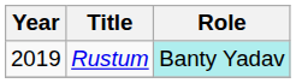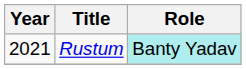 <table class="wikitable sortable">
 <tr>
 <th>Year</th>
 <th>Title</th>
 <th>Role</th>
 </tr>
 <tr>
-<td>2019</td>
+<td>2021</td>
 <td><em><a href='#'>Rustum</a></em></td>
 <td style="background: paleturquoise;">Banty Yadav</td>
 </tr>
 <tr>
 </tr>
 </table>
